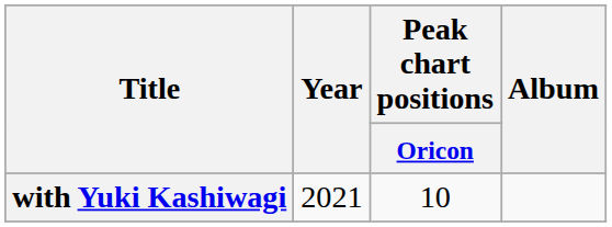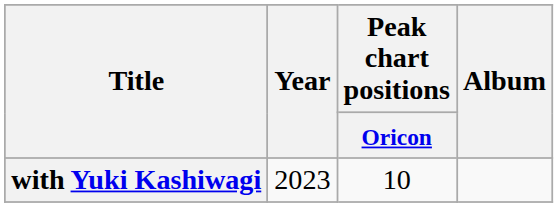 <table class="wikitable plainrowheaders" style="text-align:center;">
 <tr>
 <th scope="col" rowspan="2">Title</th>
 <th scope="col" rowspan="2">Year</th>
 <th scope="col" colspan="1">Peak <br> chart <br> positions</th>
 <th scope="col" rowspan="2">Album</th>
 </tr>
 <tr>
 <th scope="col" style="width:2.5em;"><small><a href='#'>Oricon</a></small></th>
 </tr>
 <tr>
 <th scope="row"> with <a href='#'>Yuki Kashiwagi</a></th>
-<td>2021</td>
+<td>2023</td>
 <td>10</td>
 <td></td>
 </tr>
 </table>
